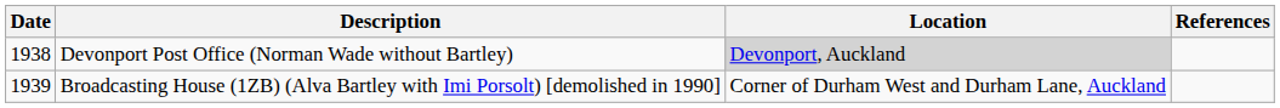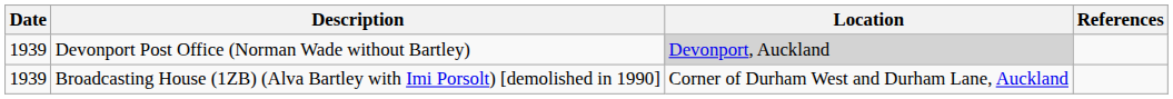 <table class="wikitable">
 <tr>
 <th>Date</th>
 <th>Description</th>
 <th>Location</th>
 <th>References</th>
 </tr>
 <tr>
-<td>1938</td>
+<td>1939</td>
 <td>Devonport Post Office (Norman Wade without Bartley)</td>
 <td style="background: lightgrey;"><a href='#'>Devonport</a>, Auckland</td>
 <td></td>
 </tr>
 <tr>
 <td>1939</td>
 <td>Broadcasting House (1ZB) (Alva Bartley with <a href='#'>Imi Porsolt</a>) [demolished in 1990]</td>
 <td>Corner of Durham West and Durham Lane, <a href='#'>Auckland</a></td>
 <td></td>
 </tr>
 </table>
